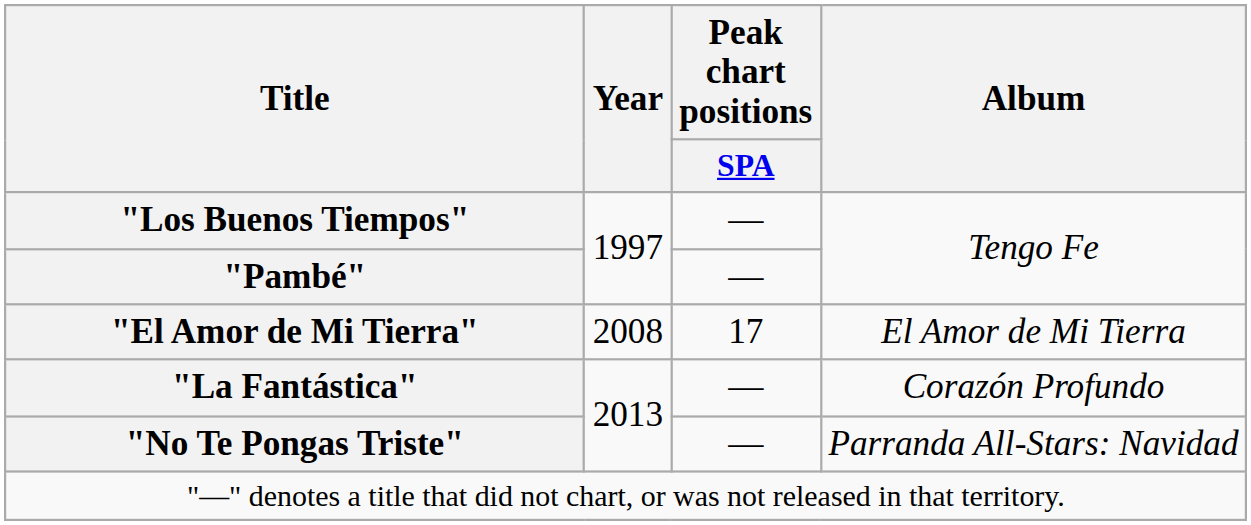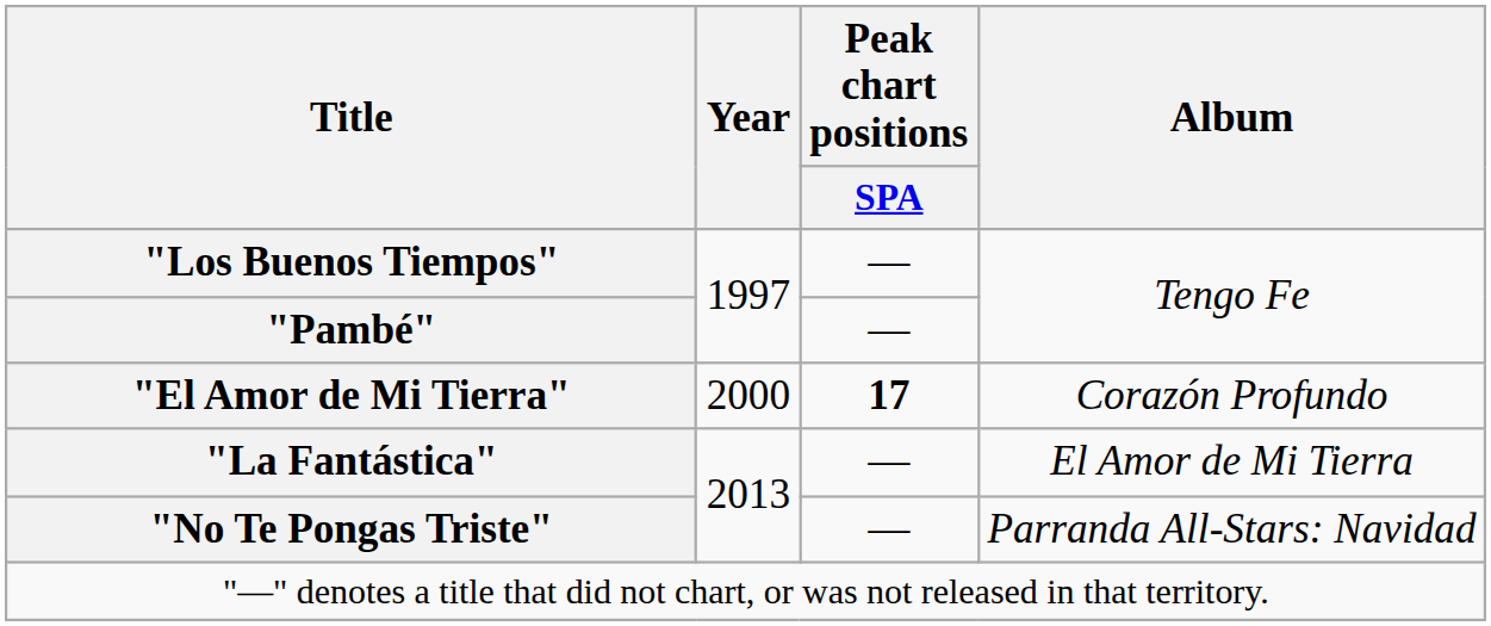 <table class="wikitable plainrowheaders" style="text-align:center;">
 <tr>
 <th scope="col" rowspan="2" style="width:16em;">Title</th>
 <th scope="col" rowspan="2">Year</th>
 <th scope="col" colspan="1">Peak chart positions</th>
 <th scope="col" rowspan="2">Album</th>
 </tr>
 <tr>
 <th scope="col" style="width:3em;font-size:90%;"><a href='#'>SPA</a><br></th>
 </tr>
 <tr>
 <th scope="row">"Los Buenos Tiempos"</th>
 <td rowspan="2">1997</td>
 <td>—</td>
 <td rowspan="2"><em>Tengo Fe</em></td>
 </tr>
 <tr>
 <th scope="row">"Pambé"</th>
 <td>—</td>
 </tr>
 <tr>
 <th scope="row">"El Amor de Mi Tierra"</th>
-<td>2008</td>
-<td>17</td>
-<td><em>El Amor de Mi Tierra</em></td>
+<td>2000</td>
+<td><strong>17</strong></td>
+<td><em>Corazón Profundo</em></td>
 </tr>
 <tr>
 <th scope="row">"La Fantástica"</th>
 <td rowspan="2">2013</td>
 <td>—</td>
-<td><em>Corazón Profundo</em></td>
+<td><em>El Amor de Mi Tierra</em></td>
 </tr>
 <tr>
 <th scope="row">"No Te Pongas Triste"</th>
 <td>—</td>
 <td><em>Parranda All-Stars: Navidad</em></td>
 </tr>
 <tr>
 <td colspan="8" style="font-size:85%">"—" denotes a title that did not chart, or was not released in that territory.</td>
 </tr>
 </table>
